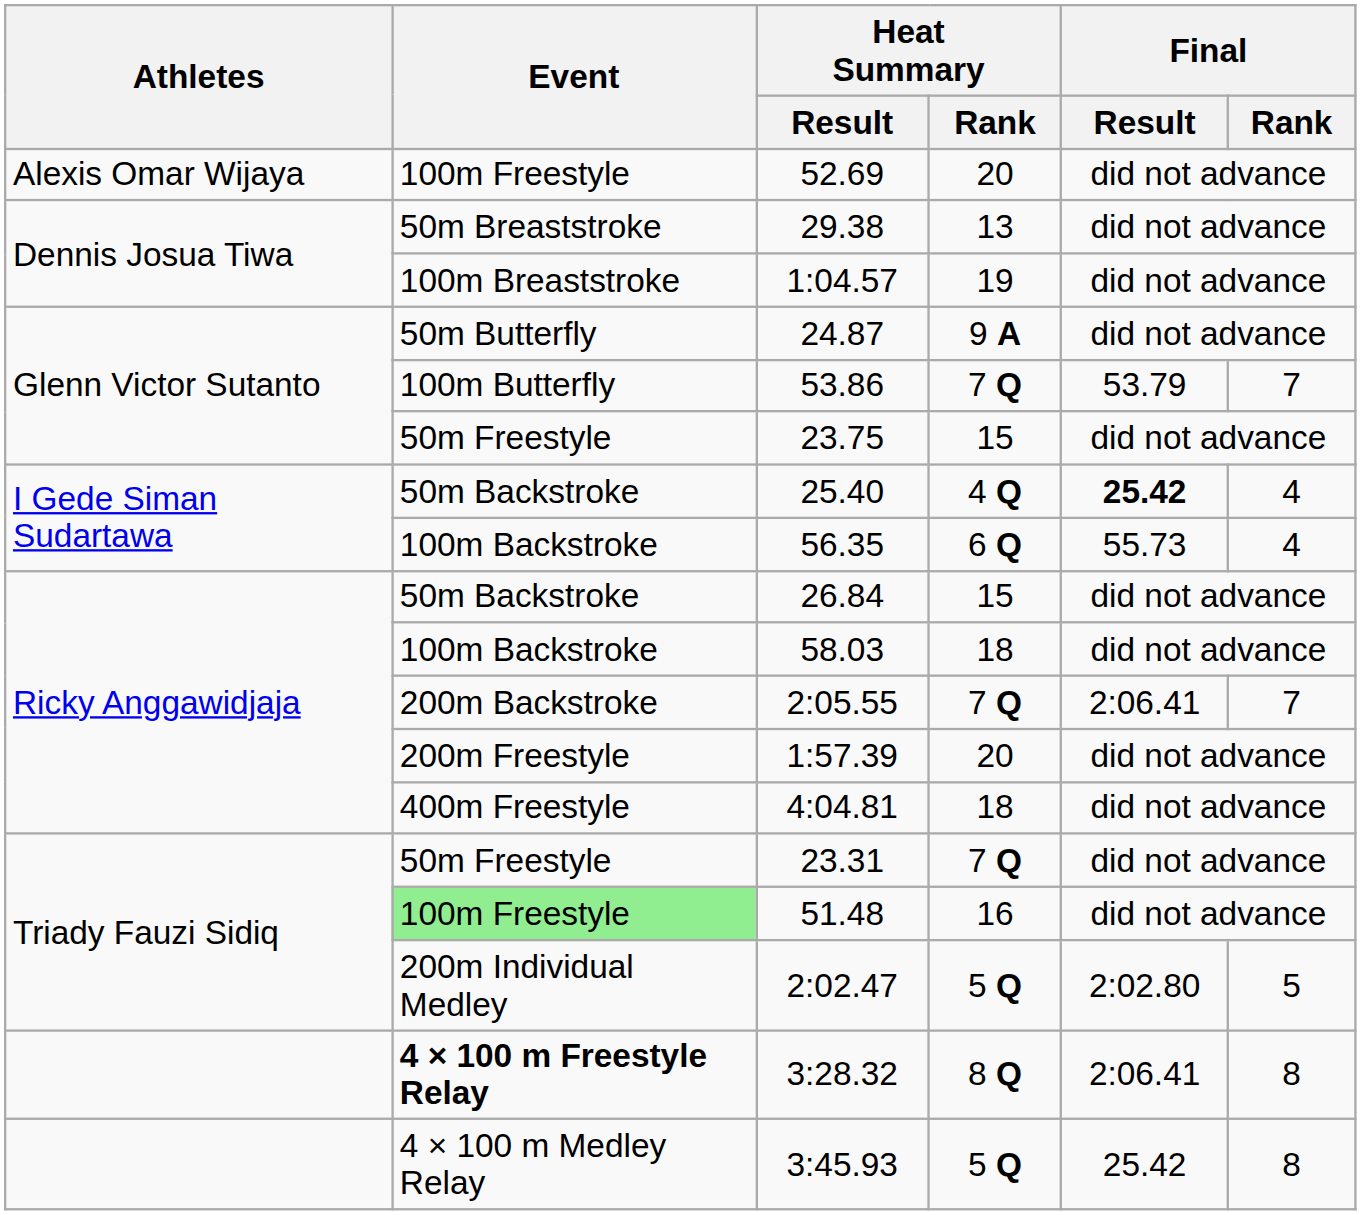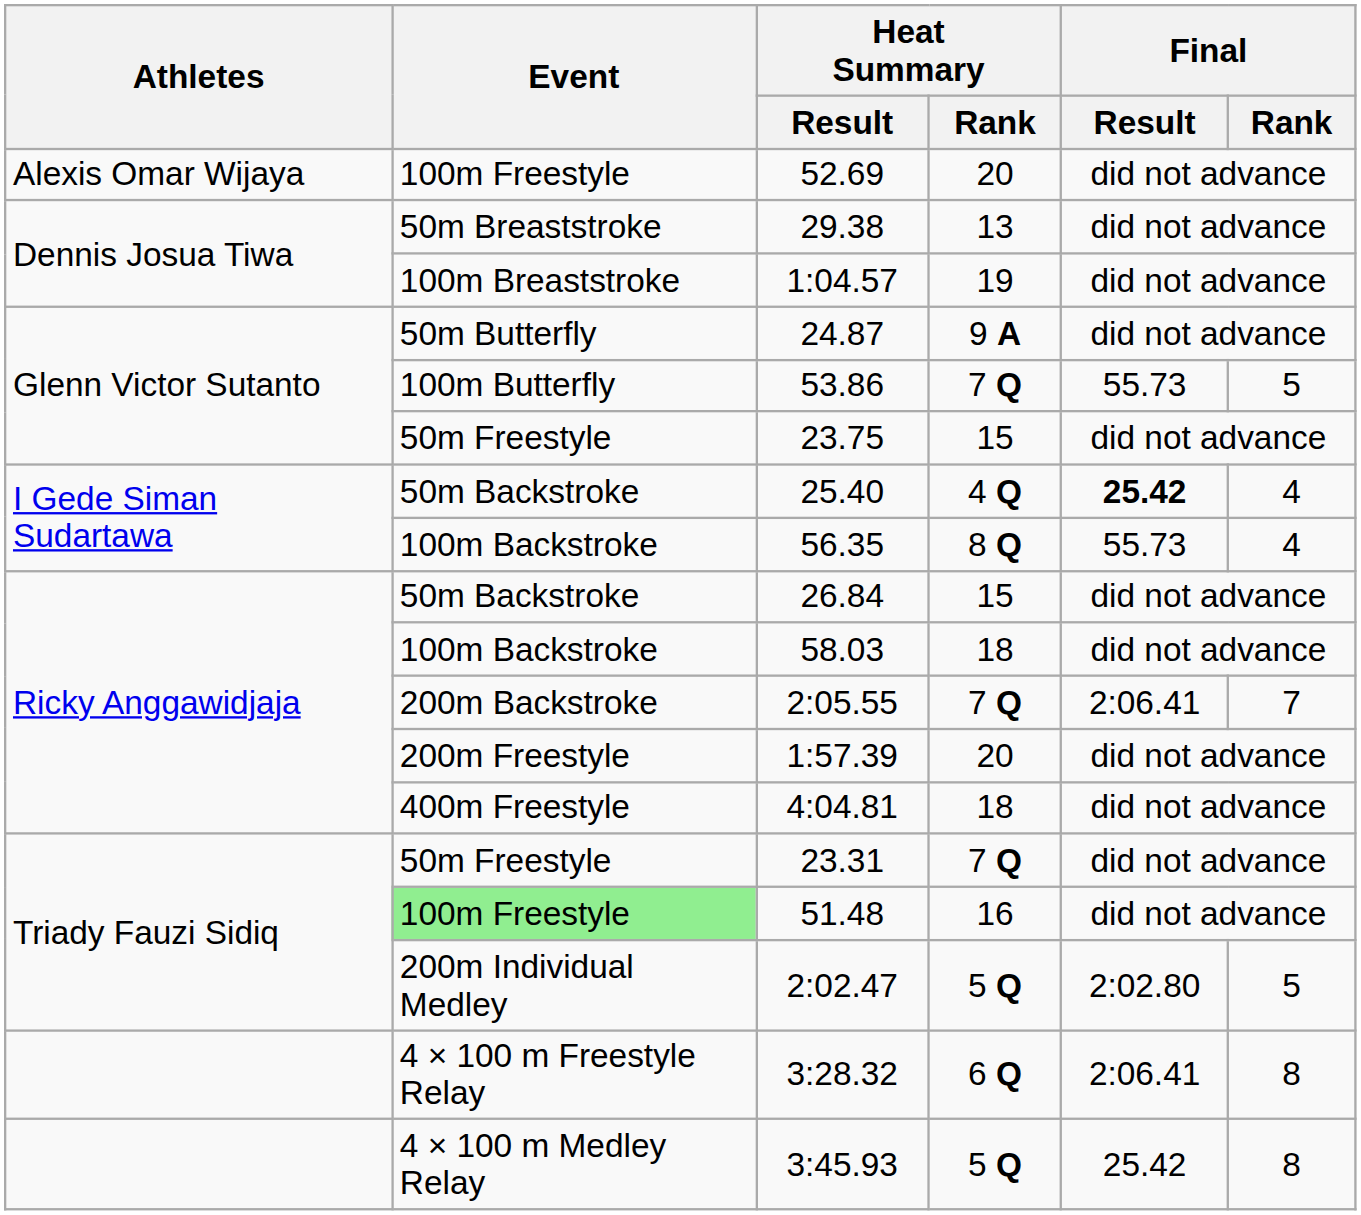 <table class=wikitable style="font-size:90%; text-align:center">
 <tr>
 <th width="160" rowspan="2">Athletes</th>
 <th width="150" rowspan="2">Event</th>
 <th width="125" colspan="2">Heat <br> Summary</th>
 <th width="120" colspan="2">Final</th>
 </tr>
 <tr>
 <th>Result</th>
 <th>Rank</th>
 <th>Result</th>
 <th>Rank</th>
 </tr>
 <tr>
 <td align=left>Alexis Omar Wijaya</td>
 <td align=left>100m Freestyle</td>
 <td>52.69</td>
 <td>20</td>
 <td colspan=2>did not advance</td>
 </tr>
 <tr>
 <td align=left rowspan=2>Dennis Josua Tiwa</td>
 <td align=left>50m Breaststroke</td>
 <td>29.38</td>
 <td>13</td>
 <td colspan=2>did not advance</td>
 </tr>
 <tr>
 <td align=left>100m Breaststroke</td>
 <td>1:04.57</td>
 <td>19</td>
 <td colspan=2>did not advance</td>
 </tr>
 <tr>
 <td align=left rowspan=3>Glenn Victor Sutanto</td>
 <td align=left>50m Butterfly</td>
 <td>24.87</td>
 <td>9 <strong>A</strong></td>
 <td colspan=2>did not advance</td>
 </tr>
 <tr>
 <td align=left>100m Butterfly</td>
 <td>53.86</td>
 <td>7 <strong>Q</strong></td>
-<td>53.79</td>
-<td>7</td>
+<td>55.73</td>
+<td>5</td>
 </tr>
 <tr>
 <td align=left>50m Freestyle</td>
 <td>23.75</td>
 <td>15</td>
 <td colspan=2>did not advance</td>
 </tr>
 <tr>
 <td align=left rowspan=2><a href='#'>I Gede Siman Sudartawa</a></td>
 <td align=left>50m Backstroke</td>
 <td>25.40</td>
 <td>4 <strong>Q</strong></td>
 <td><strong>25.42</strong></td>
 <td>4</td>
 </tr>
 <tr>
 <td align=left>100m Backstroke</td>
 <td>56.35</td>
-<td>6 <strong>Q</strong></td>
+<td>8 <strong>Q</strong></td>
 <td>55.73</td>
 <td>4</td>
 </tr>
 <tr>
 <td align=left rowspan=5><a href='#'>Ricky Anggawidjaja</a></td>
 <td align=left>50m Backstroke</td>
 <td>26.84</td>
 <td>15</td>
 <td colspan=2>did not advance</td>
 </tr>
 <tr>
 <td align=left>100m Backstroke</td>
 <td>58.03</td>
 <td>18</td>
 <td colspan=2>did not advance</td>
 </tr>
 <tr>
 <td align=left>200m Backstroke</td>
 <td>2:05.55</td>
 <td>7 <strong>Q</strong></td>
 <td>2:06.41</td>
 <td>7</td>
 </tr>
 <tr>
 <td align=left>200m Freestyle</td>
 <td>1:57.39</td>
 <td>20</td>
 <td colspan=2>did not advance</td>
 </tr>
 <tr>
 <td align=left>400m Freestyle</td>
 <td>4:04.81</td>
 <td>18</td>
 <td colspan=2>did not advance</td>
 </tr>
 <tr>
 <td align=left rowspan=3>Triady Fauzi Sidiq</td>
 <td align=left>50m Freestyle</td>
 <td>23.31</td>
 <td>7 <strong>Q</strong></td>
 <td colspan=2>did not advance</td>
 </tr>
 <tr>
 <td align=left style="background: lightgreen;">100m Freestyle</td>
 <td>51.48</td>
 <td>16</td>
 <td colspan=2>did not advance</td>
 </tr>
 <tr>
 <td align=left>200m Individual Medley</td>
 <td>2:02.47</td>
 <td>5 <strong>Q</strong></td>
 <td>2:02.80</td>
 <td>5</td>
 </tr>
 <tr>
 <td align=left><br></td>
-<td align=left><strong>4 × 100 m Freestyle Relay</strong></td>
+<td align=left>4 × 100 m Freestyle Relay</td>
 <td>3:28.32</td>
-<td>8 <strong>Q</strong></td>
+<td>6 <strong>Q</strong></td>
 <td>2:06.41</td>
 <td>8</td>
 </tr>
 <tr>
 <td align=left><br></td>
 <td align=left>4 × 100 m Medley Relay</td>
 <td>3:45.93</td>
 <td>5 <strong>Q</strong></td>
 <td>25.42</td>
 <td>8</td>
 </tr>
 </table>
